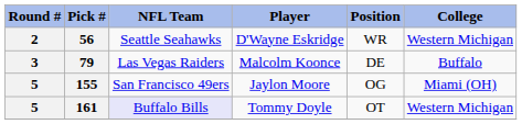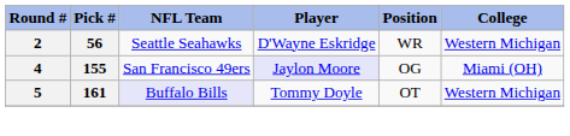 <table class="wikitable sortable" border="1" style="text-align: center;">
 <tr>
 <th style="background:#A8BDEC;">Round #</th>
 <th style="background:#A8BDEC;">Pick #</th>
 <th style="background:#A8BDEC;">NFL Team</th>
 <th style="background:#A8BDEC;">Player</th>
 <th style="background:#A8BDEC;">Position</th>
 <th style="background:#A8BDEC;">College</th>
 </tr>
 <tr>
 <th>2</th>
 <th>56</th>
 <td><a href='#'>Seattle Seahawks</a></td>
 <td><a href='#'>D'Wayne Eskridge</a></td>
 <td>WR</td>
 <td><a href='#'>Western Michigan</a></td>
 </tr>
 <tr>
-<th>3</th>
-<th>79</th>
-<td><a href='#'>Las Vegas Raiders</a></td>
-<td><a href='#'>Malcolm Koonce</a></td>
-<td>DE</td>
-<td><a href='#'>Buffalo</a></td>
-</tr>
-<tr>
-<th>5</th>
+<th>4</th>
 <th>155</th>
 <td><a href='#'>San Francisco 49ers</a></td>
-<td><a href='#'>Jaylon Moore</a></td>
+<td style="background: lavender;"><a href='#'>Jaylon Moore</a></td>
 <td>OG</td>
 <td><a href='#'>Miami (OH)</a></td>
 </tr>
 <tr>
 <th>5</th>
 <th>161</th>
 <td style="background: lavender;"><a href='#'>Buffalo Bills</a></td>
 <td><a href='#'>Tommy Doyle</a></td>
 <td>OT</td>
 <td><a href='#'>Western Michigan</a></td>
 </tr>
 <tr>
 </tr>
 </table>
